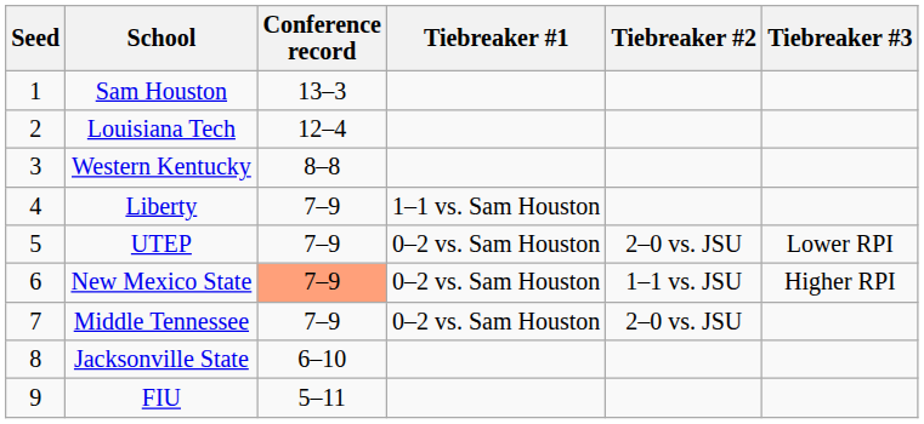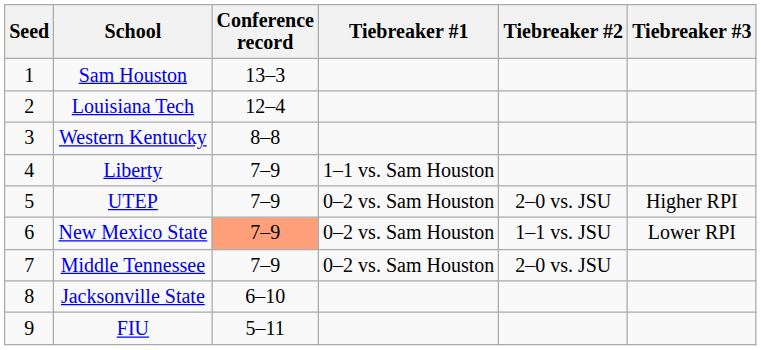 <table class="wikitable" style="white-space:nowrap; text-align:center">
 <tr>
 <th>Seed</th>
 <th>School</th>
 <th>Conference<br>record</th>
 <th>Tiebreaker #1</th>
 <th>Tiebreaker #2</th>
 <th>Tiebreaker #3</th>
 </tr>
 <tr>
 <td>1</td>
 <td><a href='#'>Sam Houston</a></td>
 <td>13–3</td>
 <td></td>
 <td></td>
 <td></td>
 </tr>
 <tr>
 <td>2</td>
 <td><a href='#'>Louisiana Tech</a></td>
 <td>12–4</td>
 <td></td>
 <td></td>
 <td></td>
 </tr>
 <tr>
 <td>3</td>
 <td><a href='#'>Western Kentucky</a></td>
 <td>8–8</td>
 <td></td>
 <td></td>
 <td></td>
 </tr>
 <tr>
 <td>4</td>
 <td><a href='#'>Liberty</a></td>
 <td>7–9</td>
 <td>1–1 vs. Sam Houston</td>
 <td></td>
 <td></td>
 </tr>
 <tr>
 <td>5</td>
 <td><a href='#'>UTEP</a></td>
 <td>7–9</td>
 <td>0–2 vs. Sam Houston</td>
 <td>2–0 vs. JSU</td>
-<td>Lower RPI</td>
+<td>Higher RPI</td>
 </tr>
 <tr>
 <td>6</td>
 <td><a href='#'>New Mexico State</a></td>
 <td style="background: lightsalmon;">7–9</td>
 <td>0–2 vs. Sam Houston</td>
 <td>1–1 vs. JSU</td>
-<td>Higher RPI</td>
+<td>Lower RPI</td>
 </tr>
 <tr>
 <td>7</td>
 <td><a href='#'>Middle Tennessee</a></td>
 <td>7–9</td>
 <td>0–2 vs. Sam Houston</td>
 <td>2–0 vs. JSU</td>
 <td></td>
 </tr>
 <tr>
 <td>8</td>
 <td><a href='#'>Jacksonville State</a></td>
 <td>6–10</td>
 <td></td>
 <td></td>
 <td></td>
 </tr>
 <tr>
 <td>9</td>
 <td><a href='#'>FIU</a></td>
 <td>5–11</td>
 <td></td>
 <td></td>
 <td></td>
 </tr>
 </table>
